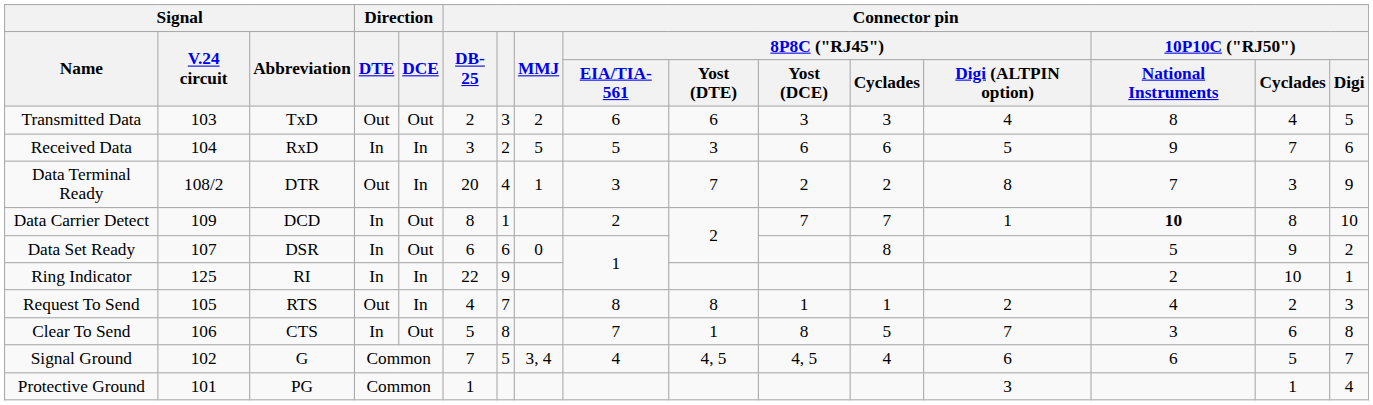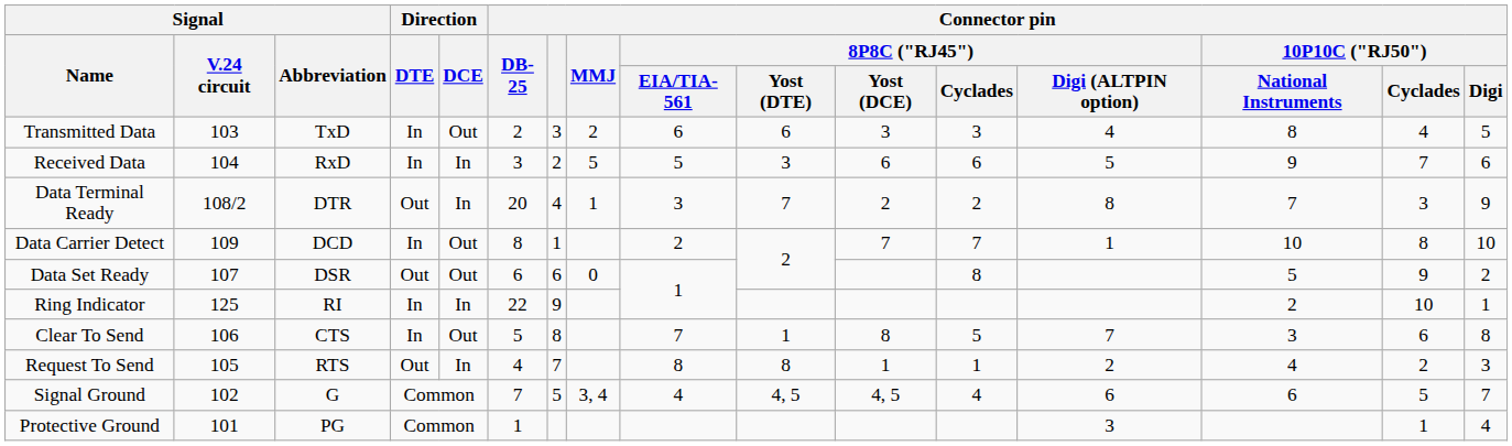 <table class="wikitable sortable" style="margin:auto; text-align:center;">
 <tr>
 <th colspan="3">Signal</th>
 <th colspan="2">Direction</th>
 <th colspan="11">Connector pin</th>
 </tr>
 <tr>
 <th rowspan="2">Name</th>
 <th rowspan="2"><a href='#'>V.24</a> circuit</th>
 <th rowspan="2">Abbreviation</th>
 <th rowspan="2"><a href='#'>DTE</a></th>
 <th rowspan="2"><a href='#'>DCE</a></th>
 <th rowspan="2"><a href='#'>DB-25</a></th>
 <th rowspan="2"> </th>
 <th rowspan="2"><a href='#'>MMJ</a></th>
 <th colspan="5"><a href='#'>8P8C</a> ("RJ45")</th>
 <th colspan="3"><a href='#'>10P10C</a> ("RJ50")</th>
 </tr>
 <tr>
 <th><a href='#'>EIA/TIA-561</a></th>
 <th>Yost (DTE)</th>
 <th>Yost (DCE)</th>
 <th>Cyclades</th>
 <th><a href='#'>Digi</a> (ALTPIN option)</th>
 <th><a href='#'>National Instruments</a></th>
 <th>Cyclades</th>
 <th>Digi</th>
 </tr>
 <tr>
 <td>Transmitted Data</td>
 <td>103</td>
 <td>TxD</td>
-<td>Out</td>
+<td>In</td>
 <td>Out</td>
 <td>2</td>
 <td>3</td>
 <td>2</td>
 <td>6</td>
 <td>6</td>
 <td>3</td>
 <td>3</td>
 <td>4</td>
 <td>8</td>
 <td>4</td>
 <td>5</td>
 </tr>
 <tr>
 <td>Received Data</td>
 <td>104</td>
 <td>RxD</td>
 <td>In</td>
 <td>In</td>
 <td>3</td>
 <td>2</td>
 <td>5</td>
 <td>5</td>
 <td>3</td>
 <td>6</td>
 <td>6</td>
 <td>5</td>
 <td>9</td>
 <td>7</td>
 <td>6</td>
 </tr>
 <tr>
 <td>Data Terminal Ready</td>
 <td>108/2</td>
 <td>DTR</td>
 <td>Out</td>
 <td>In</td>
 <td>20</td>
 <td>4</td>
 <td>1</td>
 <td>3</td>
 <td>7</td>
 <td>2</td>
 <td>2</td>
 <td>8</td>
 <td>7</td>
 <td>3</td>
 <td>9</td>
 </tr>
 <tr>
 <td>Data Carrier Detect</td>
 <td>109</td>
 <td>DCD</td>
 <td>In</td>
 <td>Out</td>
 <td>8</td>
 <td>1</td>
 <td></td>
 <td>2</td>
 <td rowspan="2">2</td>
 <td>7</td>
 <td>7</td>
 <td>1</td>
-<td><strong>10</strong></td>
+<td>10</td>
 <td>8</td>
 <td>10</td>
 </tr>
 <tr>
 <td>Data Set Ready</td>
 <td>107</td>
 <td>DSR</td>
-<td>In</td>
+<td>Out</td>
 <td>Out</td>
 <td>6</td>
 <td>6</td>
 <td>0</td>
 <td rowspan="2">1</td>
 <td></td>
 <td>8</td>
 <td></td>
 <td>5</td>
 <td>9</td>
 <td>2</td>
 </tr>
 <tr>
 <td>Ring Indicator</td>
 <td>125</td>
 <td>RI</td>
 <td>In</td>
 <td>In</td>
 <td>22</td>
 <td>9</td>
 <td></td>
 <td></td>
 <td></td>
 <td></td>
 <td></td>
 <td>2</td>
 <td>10</td>
 <td>1</td>
 </tr>
 <tr>
+<td>Clear To Send</td>
+<td>106</td>
+<td>CTS</td>
+<td>In</td>
+<td>Out</td>
+<td>5</td>
+<td>8</td>
+<td></td>
+<td>7</td>
+<td>1</td>
+<td>8</td>
+<td>5</td>
+<td>7</td>
+<td>3</td>
+<td>6</td>
+<td>8</td>
+</tr>
+<tr>
 <td>Request To Send</td>
 <td>105</td>
 <td>RTS</td>
 <td>Out</td>
 <td>In</td>
 <td>4</td>
 <td>7</td>
 <td></td>
 <td>8</td>
 <td>8</td>
 <td>1</td>
 <td>1</td>
 <td>2</td>
 <td>4</td>
 <td>2</td>
 <td>3</td>
-</tr>
-<tr>
-<td>Clear To Send</td>
-<td>106</td>
-<td>CTS</td>
-<td>In</td>
-<td>Out</td>
-<td>5</td>
-<td>8</td>
-<td></td>
-<td>7</td>
-<td>1</td>
-<td>8</td>
-<td>5</td>
-<td>7</td>
-<td>3</td>
-<td>6</td>
-<td>8</td>
 </tr>
 <tr>
 <td>Signal Ground</td>
 <td>102</td>
 <td>G</td>
 <td colspan="2">Common</td>
 <td>7</td>
 <td>5</td>
 <td>3, 4</td>
 <td>4</td>
 <td>4, 5</td>
 <td>4, 5</td>
 <td>4</td>
 <td>6</td>
 <td>6</td>
 <td>5</td>
 <td>7</td>
 </tr>
 <tr>
 <td>Protective Ground</td>
 <td>101</td>
 <td>PG</td>
 <td colspan="2">Common</td>
 <td>1</td>
 <td></td>
 <td></td>
 <td></td>
 <td></td>
 <td></td>
 <td></td>
 <td>3</td>
 <td></td>
 <td>1</td>
 <td>4</td>
 </tr>
 </table>
